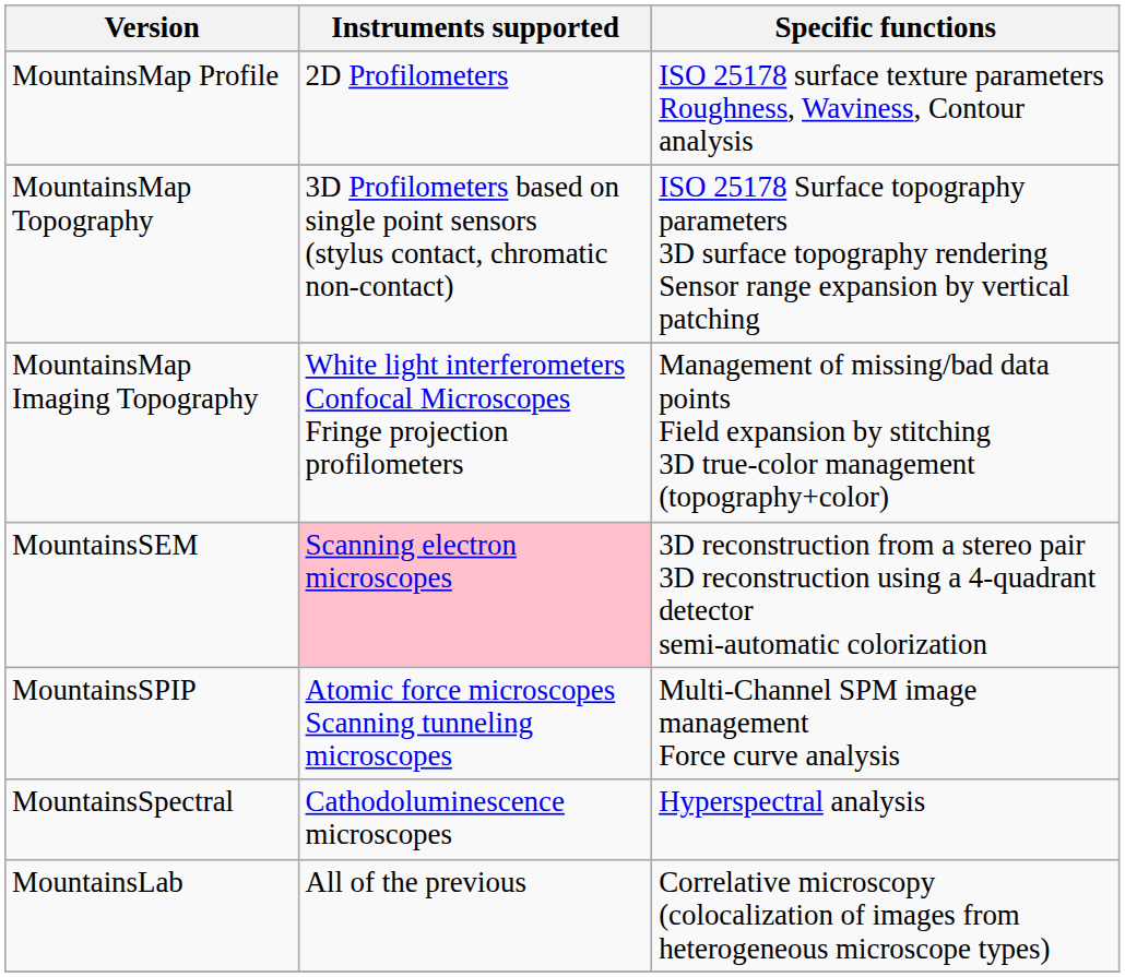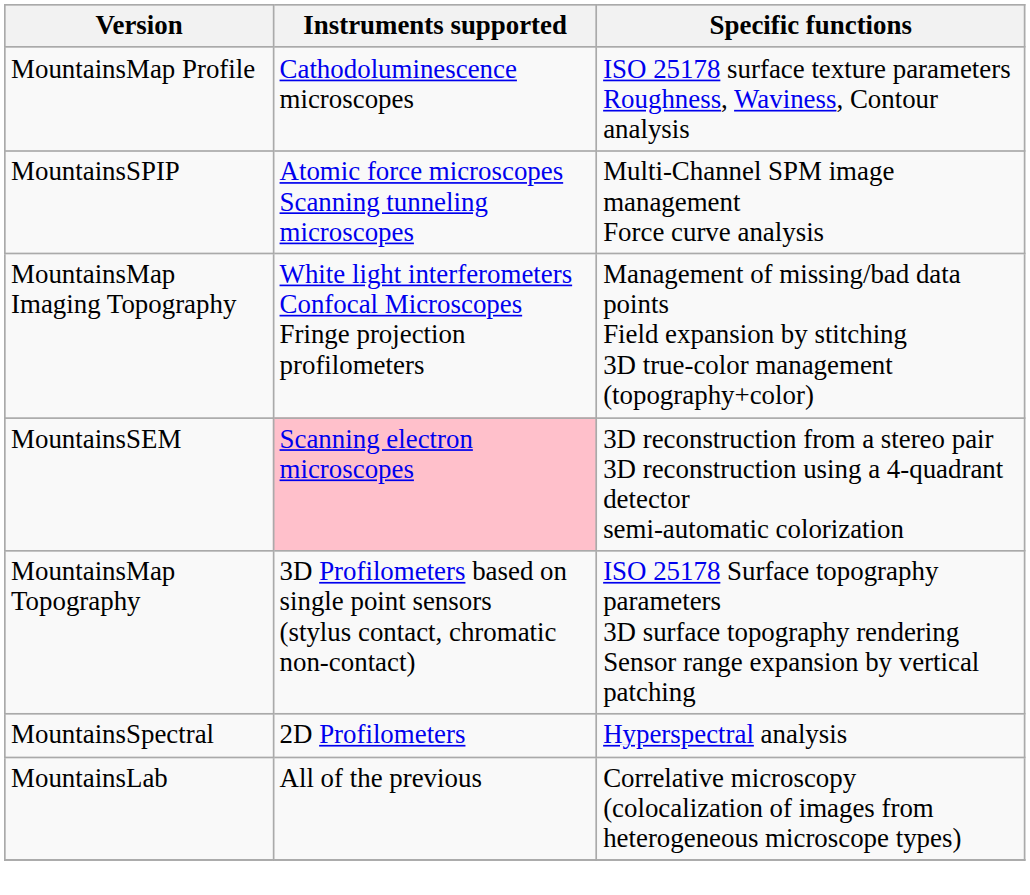 <table class="wikitable">
 <tr>
 <th>Version</th>
 <th>Instruments supported</th>
 <th>Specific functions</th>
 </tr>
 <tr valign="top">
 <td>MountainsMap Profile</td>
-<td>2D <a href='#'>Profilometers</a></td>
+<td><a href='#'>Cathodoluminescence</a> microscopes</td>
 <td><a href='#'>ISO 25178</a> surface texture parameters <br> <a href='#'>Roughness</a>, <a href='#'>Waviness</a>, Contour analysis</td>
 </tr>
 <tr valign="top">
-<td>MountainsMap Topography</td>
-<td>3D <a href='#'>Profilometers</a> based on single point sensors <br> (stylus contact, chromatic non-contact)</td>
-<td><a href='#'>ISO 25178</a> Surface topography parameters <br> 3D surface topography rendering <br> Sensor range expansion by vertical patching</td>
+<td>MountainsSPIP</td>
+<td><a href='#'>Atomic force microscopes</a><br><a href='#'>Scanning tunneling microscopes</a></td>
+<td>Multi-Channel SPM image management <br> Force curve analysis</td>
 </tr>
 <tr valign="top">
 <td>MountainsMap Imaging Topography</td>
 <td><a href='#'>White light interferometers</a> <br> <a href='#'>Confocal Microscopes</a> <br> Fringe projection profilometers</td>
 <td>Management of missing/bad data points <br> Field expansion by stitching <br> 3D true-color management (topography+color)</td>
 </tr>
 <tr valign="top">
 <td>MountainsSEM</td>
 <td style="background: pink;"><a href='#'>Scanning electron microscopes</a></td>
 <td>3D reconstruction from a stereo pair <br> 3D reconstruction using a 4-quadrant detector  <br> semi-automatic colorization</td>
 </tr>
 <tr valign="top">
-<td>MountainsSPIP</td>
-<td><a href='#'>Atomic force microscopes</a><br><a href='#'>Scanning tunneling microscopes</a></td>
-<td>Multi-Channel SPM image management <br> Force curve analysis</td>
+<td>MountainsMap Topography</td>
+<td>3D <a href='#'>Profilometers</a> based on single point sensors <br> (stylus contact, chromatic non-contact)</td>
+<td><a href='#'>ISO 25178</a> Surface topography parameters <br> 3D surface topography rendering <br> Sensor range expansion by vertical patching</td>
 </tr>
 <tr valign="top">
 <td>MountainsSpectral</td>
-<td><a href='#'>Cathodoluminescence</a> microscopes</td>
+<td>2D <a href='#'>Profilometers</a></td>
 <td><a href='#'>Hyperspectral</a> analysis</td>
 </tr>
 <tr valign="top">
 <td>MountainsLab</td>
 <td>All of the previous</td>
 <td>Correlative microscopy (colocalization of images from heterogeneous microscope types)</td>
 </tr>
 <tr valign="top">
 </tr>
 </table>
